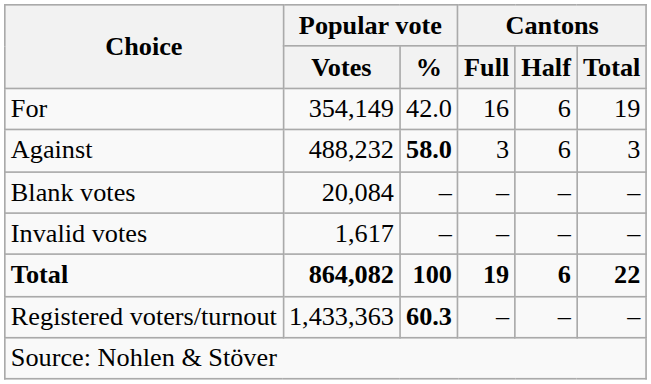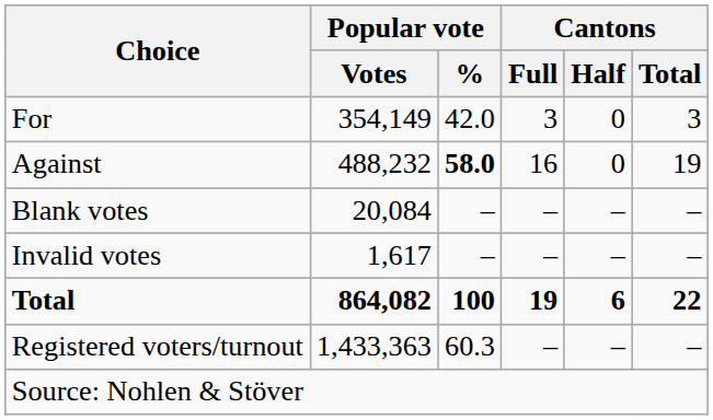 <table class=wikitable style=text-align:right>
 <tr>
 <th rowspan=2>Choice</th>
 <th colspan=2>Popular vote</th>
 <th colspan=3>Cantons</th>
 </tr>
 <tr>
 <th>Votes</th>
 <th>%</th>
 <th>Full</th>
 <th>Half</th>
 <th>Total</th>
 </tr>
 <tr>
 <td align=left>For</td>
 <td>354,149</td>
 <td>42.0</td>
-<td>16</td>
-<td>6</td>
-<td>19</td>
+<td>3</td>
+<td>0</td>
+<td>3</td>
 </tr>
 <tr>
 <td align=left>Against</td>
 <td>488,232</td>
 <td><strong>58.0</strong></td>
-<td>3</td>
-<td>6</td>
-<td>3</td>
+<td>16</td>
+<td>0</td>
+<td>19</td>
 </tr>
 <tr>
 <td align=left>Blank votes</td>
 <td>20,084</td>
 <td>–</td>
 <td>–</td>
 <td>–</td>
 <td>–</td>
 </tr>
 <tr>
 <td align=left>Invalid votes</td>
 <td>1,617</td>
 <td>–</td>
 <td>–</td>
 <td>–</td>
 <td>–</td>
 </tr>
 <tr>
 <td align=left><strong>Total</strong></td>
 <td><strong>864,082</strong></td>
 <td><strong>100</strong></td>
 <td><strong>19</strong></td>
 <td><strong>6</strong></td>
 <td><strong>22</strong></td>
 </tr>
 <tr>
 <td align=left>Registered voters/turnout</td>
 <td>1,433,363</td>
-<td><strong>60.3</strong></td>
+<td>60.3</td>
 <td>–</td>
 <td>–</td>
 <td>–</td>
 </tr>
 <tr>
 <td align=left colspan=6>Source: Nohlen & Stöver</td>
 </tr>
 </table>
